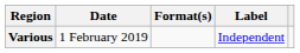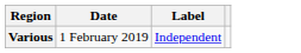 <table class="wikitable plainrowheaders">
 <tr>
 <th scope="col">Region</th>
 <th scope="col">Date</th>
-<th scope="col">Format(s)</th>
 <th scope="col">Label</th>
 <th scope="col"></th>
 </tr>
 <tr>
 <th scope="row">Various</th>
 <td>1 February 2019</td>
-<td></td>
 <td><a href='#'>Independent</a></td>
 <td></td>
 </tr>
 </table>
